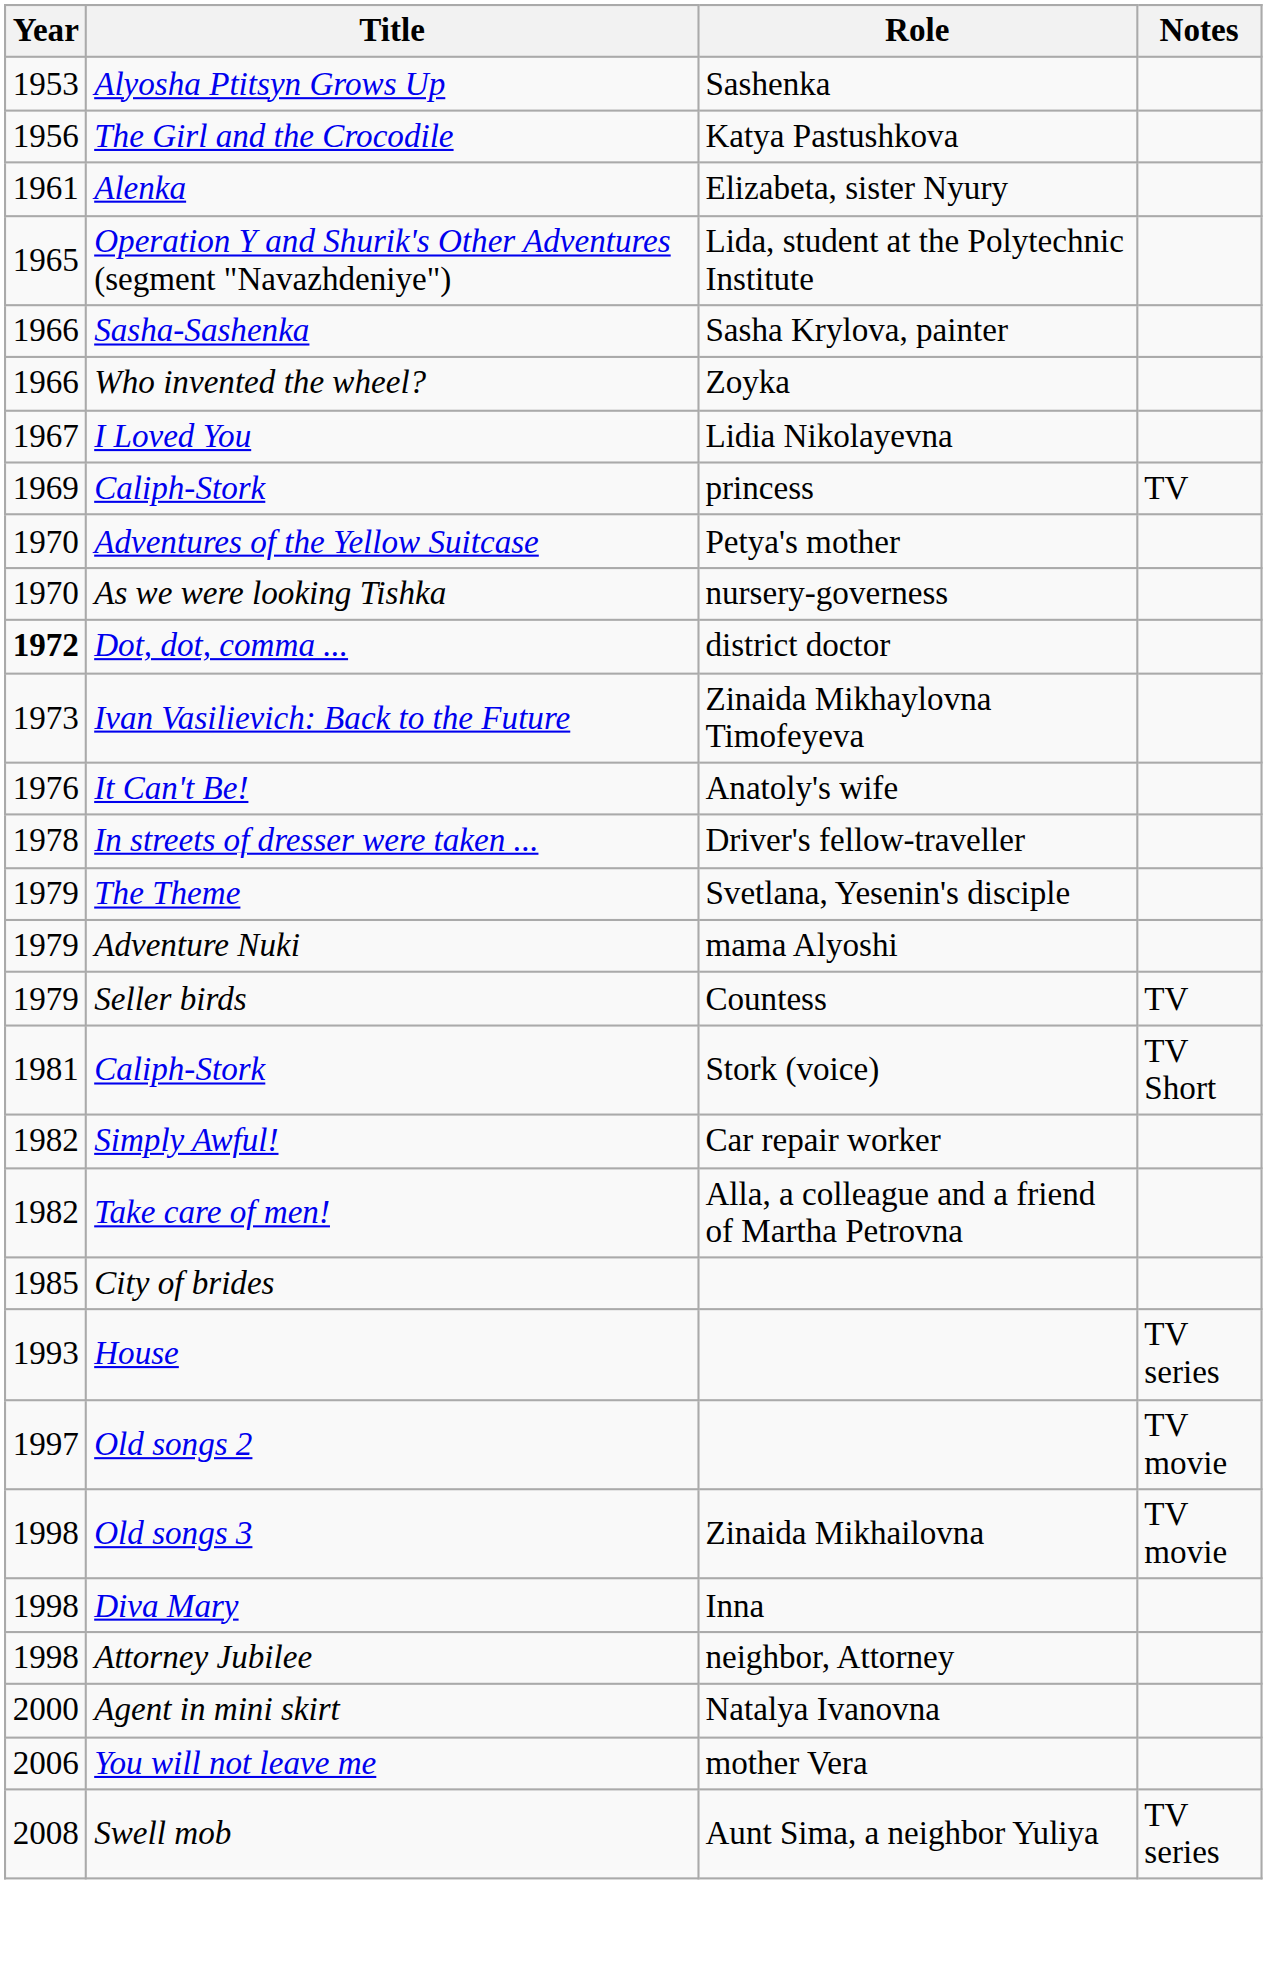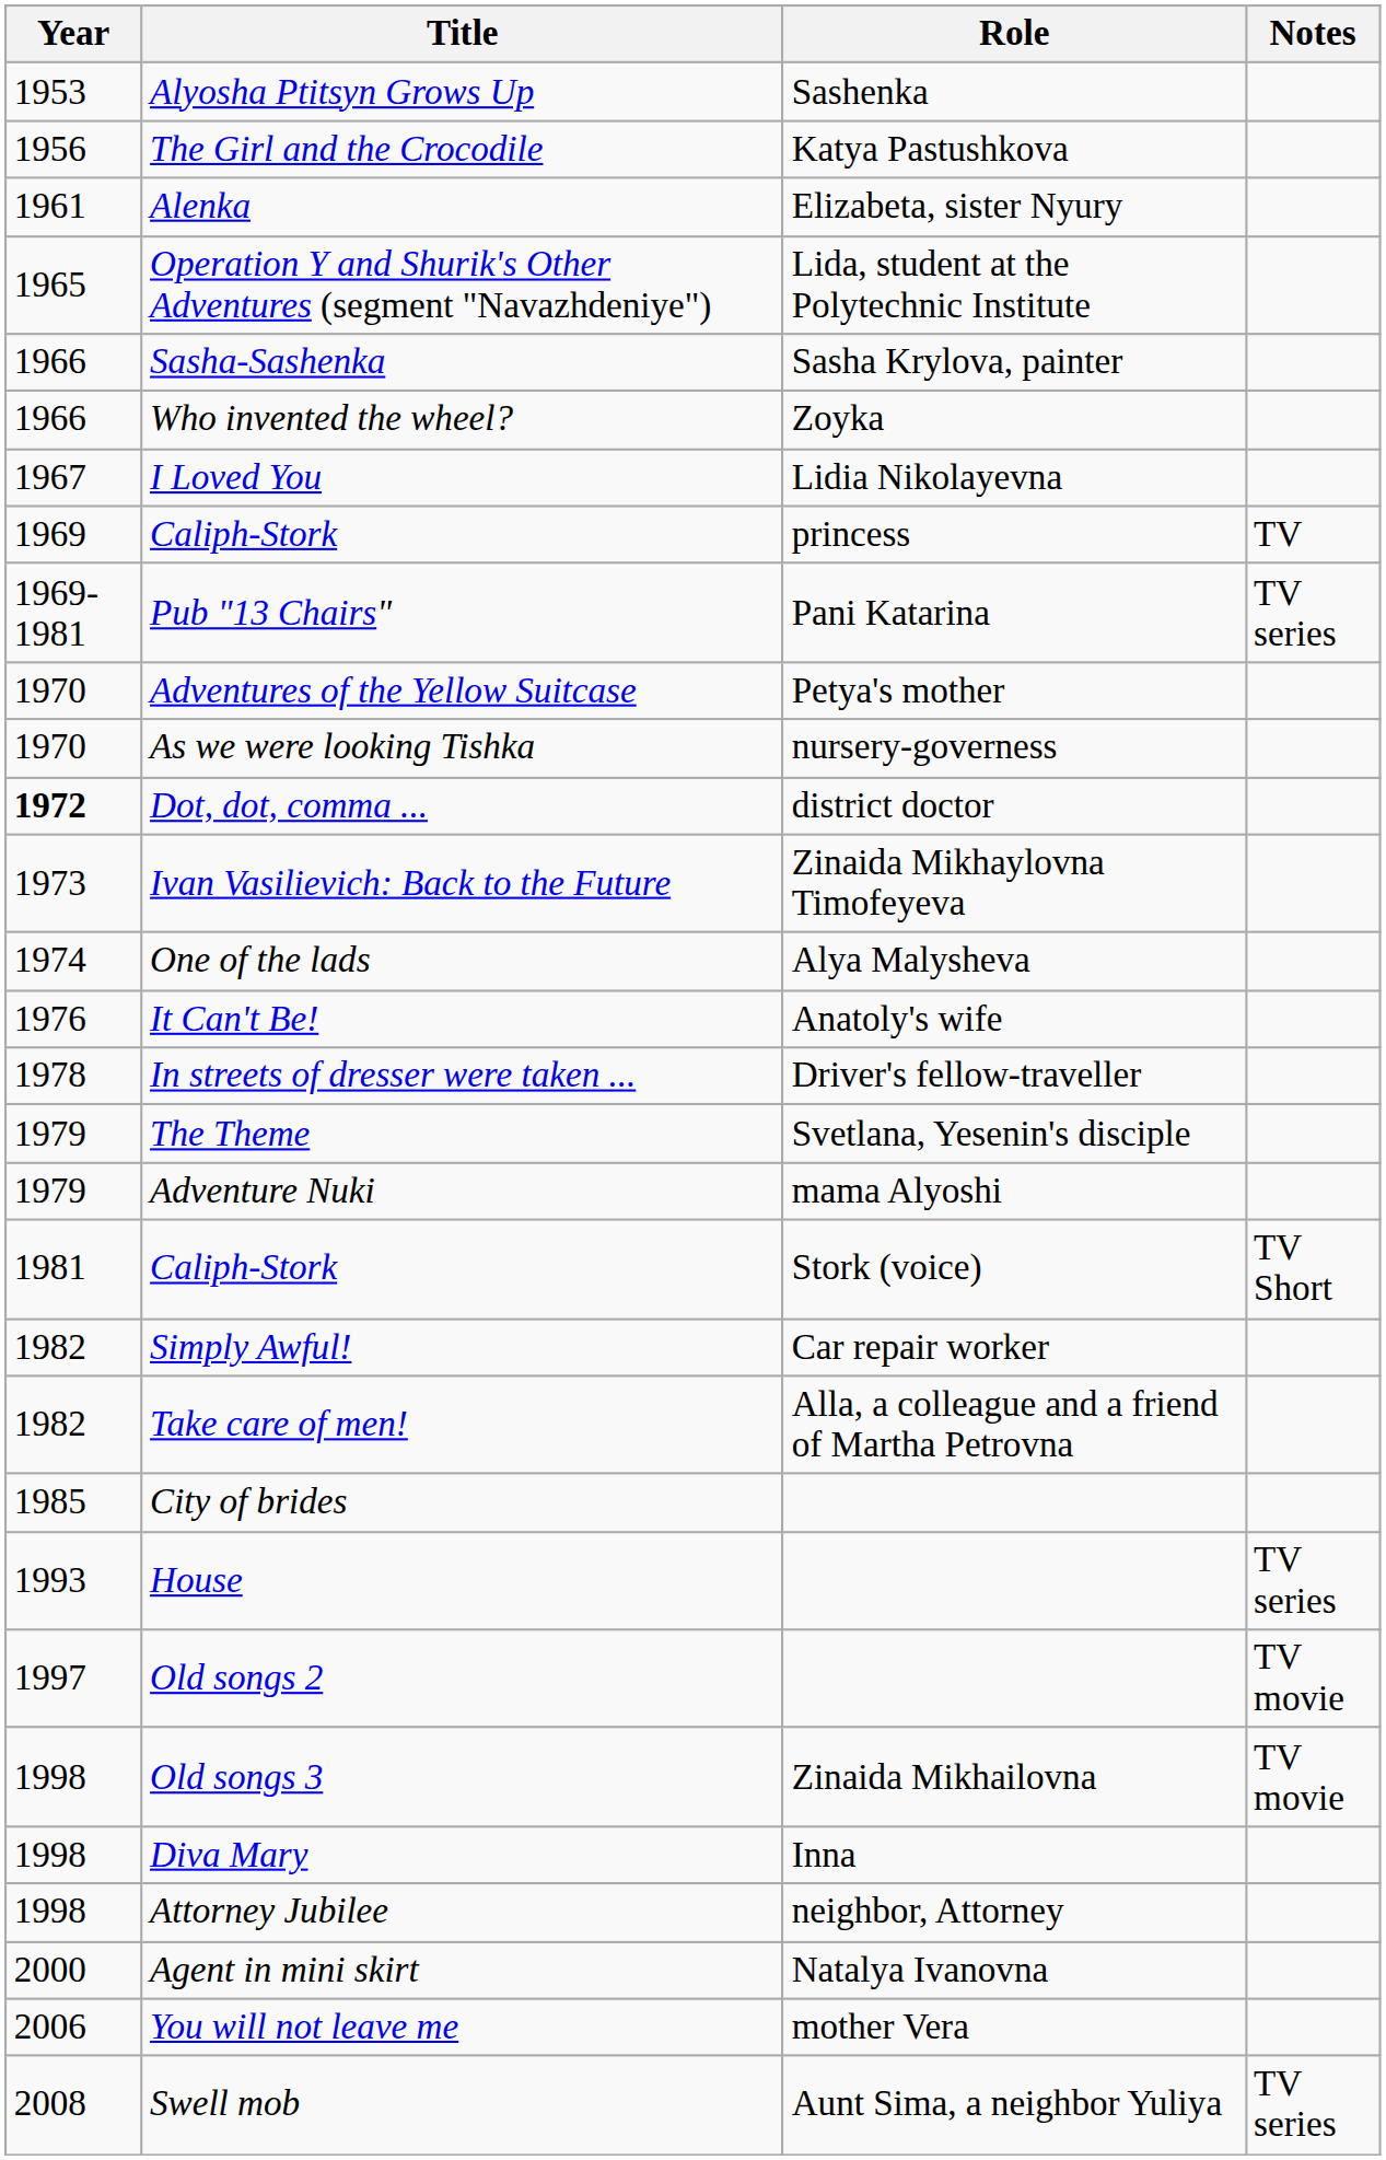 <table class="wikitable sortable">
 <tr>
 <th>Year</th>
 <th>Title</th>
 <th>Role</th>
 <th>Notes</th>
 </tr>
 <tr>
 <td>1953</td>
 <td><em><a href='#'>Alyosha Ptitsyn Grows Up</a></em></td>
 <td>Sashenka</td>
 <td></td>
 </tr>
 <tr>
 <td>1956</td>
 <td><em><a href='#'>The Girl and the Crocodile</a></em></td>
 <td>Katya Pastushkova</td>
 <td></td>
 </tr>
 <tr>
 <td>1961</td>
 <td><em><a href='#'>Alenka</a></em></td>
 <td>Elizabeta, sister Nyury</td>
 <td></td>
 </tr>
 <tr>
 <td>1965</td>
 <td><em><a href='#'>Operation Y and Shurik's Other Adventures</a></em> (segment "Navazhdeniye")</td>
 <td>Lida, student at the Polytechnic Institute</td>
 <td></td>
 </tr>
 <tr>
 <td>1966</td>
 <td><em><a href='#'>Sasha-Sashenka</a></em></td>
 <td>Sasha Krylova, painter</td>
 <td></td>
 </tr>
 <tr>
 <td>1966</td>
 <td><em>Who invented the wheel?</em></td>
 <td>Zoyka</td>
 <td></td>
 </tr>
 <tr>
 <td>1967</td>
 <td><em><a href='#'>I Loved You</a></em></td>
 <td>Lidia Nikolayevna</td>
 <td></td>
 </tr>
 <tr>
 <td>1969</td>
 <td><em><a href='#'>Caliph-Stork</a></em></td>
 <td>princess</td>
 <td>TV</td>
 </tr>
 <tr>
+<td>1969-1981</td>
+<td><em><a href='#'>Pub "13 Chairs</a>"</em></td>
+<td>Pani Katarina</td>
+<td>TV series</td>
+</tr>
+<tr>
 <td>1970</td>
 <td><em><a href='#'>Adventures of the Yellow Suitcase</a></em></td>
 <td>Petya's mother</td>
 </tr>
 <tr>
 <td>1970</td>
 <td><em>As we were looking Tishka</em></td>
 <td>nursery-governess</td>
 <td></td>
 </tr>
 <tr>
 <td><strong>1972</strong></td>
 <td><em><a href='#'>Dot, dot, comma ...</a></em></td>
 <td>district doctor</td>
 <td></td>
 </tr>
 <tr>
 <td>1973</td>
 <td><em><a href='#'>Ivan Vasilievich: Back to the Future</a></em></td>
 <td>Zinaida Mikhaylovna Timofeyeva</td>
+<td></td>
+</tr>
+<tr>
+<td>1974</td>
+<td><em>One of the lads</em></td>
+<td>Alya Malysheva</td>
 <td></td>
 </tr>
 <tr>
 <td>1976</td>
 <td><em><a href='#'>It Can't Be!</a></em></td>
 <td>Anatoly's wife</td>
 <td></td>
 </tr>
 <tr>
 <td>1978</td>
 <td><em><a href='#'>In streets of dresser were taken ...</a></em></td>
 <td>Driver's fellow-traveller</td>
 <td></td>
 </tr>
 <tr>
 <td>1979</td>
 <td><em><a href='#'>The Theme</a></em></td>
 <td>Svetlana, Yesenin's disciple</td>
 <td></td>
 </tr>
 <tr>
 <td>1979</td>
 <td><em>Adventure Nuki</em></td>
 <td>mama Alyoshi</td>
 <td></td>
-</tr>
-<tr>
-<td>1979</td>
-<td><em>Seller birds</em></td>
-<td>Countess</td>
-<td>TV</td>
 </tr>
 <tr>
 <td>1981</td>
 <td><em><a href='#'>Caliph-Stork</a></em></td>
 <td>Stork (voice)</td>
 <td>TV Short</td>
 </tr>
 <tr>
 <td>1982</td>
 <td><em><a href='#'>Simply Awful!</a></em></td>
 <td>Car repair worker</td>
 <td></td>
 </tr>
 <tr>
 <td>1982</td>
 <td><em><a href='#'>Take care of men!</a></em></td>
 <td>Alla, a colleague and a friend of Martha Petrovna</td>
 <td></td>
 </tr>
 <tr>
 <td>1985</td>
 <td><em>City of brides</em></td>
 <td></td>
 <td></td>
 </tr>
 <tr>
 <td>1993</td>
 <td><em><a href='#'>House</a></em></td>
 <td></td>
 <td>TV series</td>
 </tr>
 <tr>
 <td>1997</td>
 <td><em><a href='#'>Old songs 2</a></em></td>
 <td></td>
 <td>TV movie</td>
 </tr>
 <tr>
 <td>1998</td>
 <td><em><a href='#'>Old songs 3</a></em></td>
 <td>Zinaida Mikhailovna</td>
 <td>TV movie</td>
 </tr>
 <tr>
 <td>1998</td>
 <td><em><a href='#'>Diva Mary</a></em></td>
 <td>Inna</td>
 <td></td>
 </tr>
 <tr>
 <td>1998</td>
 <td><em>Attorney Jubilee </em></td>
 <td>neighbor, Attorney</td>
 <td></td>
 </tr>
 <tr>
 <td>2000</td>
 <td><em>Agent in mini skirt</em></td>
 <td>Natalya Ivanovna</td>
 <td></td>
 </tr>
 <tr>
 <td>2006</td>
 <td><em><a href='#'>You will not leave me</a></em></td>
 <td>mother Vera</td>
 <td></td>
 </tr>
 <tr>
 <td>2008</td>
 <td><em>Swell mob</em></td>
 <td>Aunt Sima, a neighbor Yuliya</td>
 <td>TV series</td>
 </tr>
 </table>
